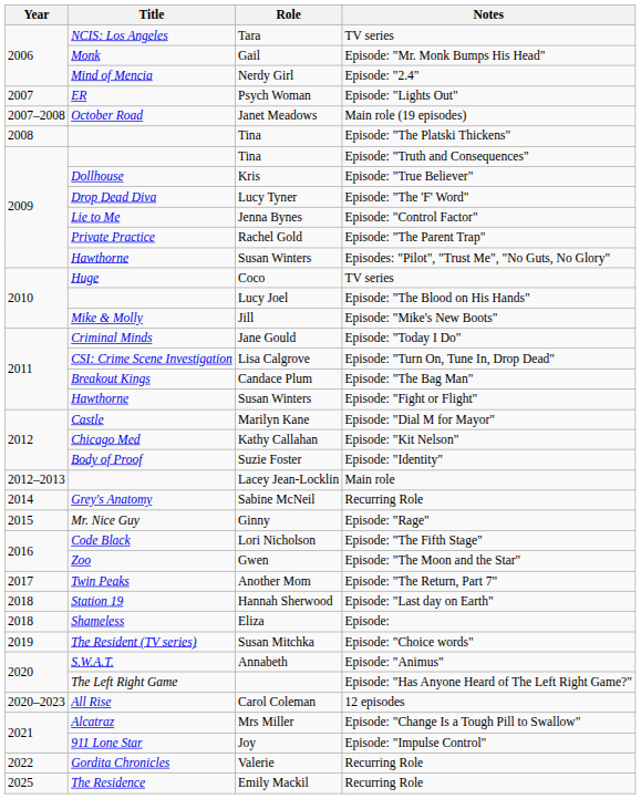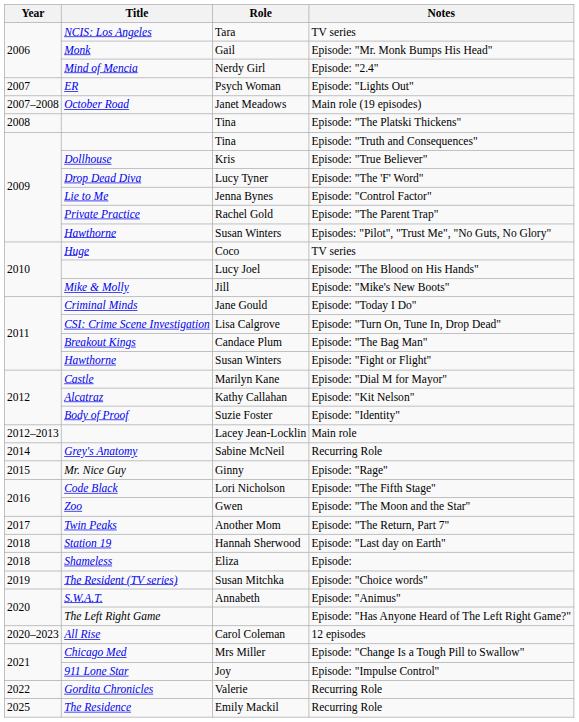 <table class="wikitable sortable">
 <tr>
 <th>Year</th>
 <th>Title</th>
 <th>Role</th>
 <th class="unsortable">Notes</th>
 </tr>
 <tr>
 <td rowspan=3>2006</td>
 <td><em><a href='#'>NCIS: Los Angeles</a></em></td>
 <td>Tara</td>
 <td>TV series</td>
 </tr>
 <tr>
 <td><em><a href='#'>Monk</a></em></td>
 <td>Gail</td>
 <td>Episode: "Mr. Monk Bumps His Head"</td>
 </tr>
 <tr>
 <td><em><a href='#'>Mind of Mencia</a></em></td>
 <td>Nerdy Girl</td>
 <td>Episode: "2.4"</td>
 </tr>
 <tr>
 <td>2007</td>
 <td><em><a href='#'>ER</a></em></td>
 <td>Psych Woman</td>
 <td>Episode: "Lights Out"</td>
 </tr>
 <tr>
 <td>2007–2008</td>
 <td><em><a href='#'>October Road</a></em></td>
 <td>Janet Meadows</td>
 <td>Main role (19 episodes)</td>
 </tr>
 <tr>
 <td>2008</td>
 <td><em></em></td>
 <td>Tina</td>
 <td>Episode: "The Platski Thickens"</td>
 </tr>
 <tr>
 <td rowspan=6>2009</td>
 <td><em></em></td>
 <td>Tina</td>
 <td>Episode: "Truth and Consequences"</td>
 </tr>
 <tr>
 <td><em><a href='#'>Dollhouse</a></em></td>
 <td>Kris</td>
 <td>Episode: "True Believer"</td>
 </tr>
 <tr>
 <td><em><a href='#'>Drop Dead Diva</a></em></td>
 <td>Lucy Tyner</td>
 <td>Episode: "The 'F' Word"</td>
 </tr>
 <tr>
 <td><em><a href='#'>Lie to Me</a></em></td>
 <td>Jenna Bynes</td>
 <td>Episode: "Control Factor"</td>
 </tr>
 <tr>
 <td><em><a href='#'>Private Practice</a></em></td>
 <td>Rachel Gold</td>
 <td>Episode: "The Parent Trap"</td>
 </tr>
 <tr>
 <td><em><a href='#'>Hawthorne</a></em></td>
 <td>Susan Winters</td>
 <td>Episodes: "Pilot", "Trust Me", "No Guts, No Glory"</td>
 </tr>
 <tr>
 <td rowspan=3>2010</td>
 <td><em><a href='#'>Huge</a></em></td>
 <td>Coco</td>
 <td>TV series</td>
 </tr>
 <tr>
 <td><em></em></td>
 <td>Lucy Joel</td>
 <td>Episode: "The Blood on His Hands"</td>
 </tr>
 <tr>
 <td><em><a href='#'>Mike & Molly</a></em></td>
 <td>Jill</td>
 <td>Episode: "Mike's New Boots"</td>
 </tr>
 <tr>
 <td rowspan=4>2011</td>
 <td><em><a href='#'>Criminal Minds</a></em></td>
 <td>Jane Gould</td>
 <td>Episode: "Today I Do"</td>
 </tr>
 <tr>
 <td><em><a href='#'>CSI: Crime Scene Investigation</a></em></td>
 <td>Lisa Calgrove</td>
 <td>Episode: "Turn On, Tune In, Drop Dead"</td>
 </tr>
 <tr>
 <td><em><a href='#'>Breakout Kings</a></em></td>
 <td>Candace Plum</td>
 <td>Episode: "The Bag Man"</td>
 </tr>
 <tr>
 <td><em><a href='#'>Hawthorne</a></em></td>
 <td>Susan Winters</td>
 <td>Episode: "Fight or Flight"</td>
 </tr>
 <tr>
 <td rowspan=3>2012</td>
 <td><em><a href='#'>Castle</a></em></td>
 <td>Marilyn Kane</td>
 <td>Episode: "Dial M for Mayor"</td>
 </tr>
 <tr>
-<td><em><a href='#'>Chicago Med</a></em></td>
+<td><em><a href='#'>Alcatraz</a></em></td>
 <td>Kathy Callahan</td>
 <td>Episode: "Kit Nelson"</td>
 </tr>
 <tr>
 <td><em><a href='#'>Body of Proof</a></em></td>
 <td>Suzie Foster</td>
 <td>Episode: "Identity"</td>
 </tr>
 <tr>
 <td>2012–2013</td>
 <td><em></em></td>
 <td>Lacey Jean-Locklin</td>
 <td>Main role</td>
 </tr>
 <tr>
 <td>2014</td>
 <td><em><a href='#'>Grey's Anatomy</a></em></td>
 <td>Sabine McNeil</td>
 <td>Recurring Role</td>
 </tr>
 <tr>
 <td>2015</td>
 <td><em>Mr. Nice Guy</em></td>
 <td>Ginny</td>
 <td>Episode: "Rage"</td>
 </tr>
 <tr>
 <td rowspan=2>2016</td>
 <td><em><a href='#'>Code Black</a></em></td>
 <td>Lori Nicholson</td>
 <td>Episode: "The Fifth Stage"</td>
 </tr>
 <tr>
 <td><em><a href='#'>Zoo</a></em></td>
 <td>Gwen</td>
 <td>Episode: "The Moon and the Star"</td>
 </tr>
 <tr>
 <td>2017</td>
 <td><em><a href='#'>Twin Peaks</a></em></td>
 <td>Another Mom</td>
 <td>Episode: "The Return, Part 7"</td>
 </tr>
 <tr>
 <td>2018</td>
 <td><em><a href='#'>Station 19</a></em></td>
 <td>Hannah Sherwood</td>
 <td>Episode: "Last day on Earth"</td>
 </tr>
 <tr>
 <td>2018</td>
 <td><em><a href='#'>Shameless</a></em></td>
 <td>Eliza</td>
 <td>Episode:</td>
 </tr>
 <tr>
 <td>2019</td>
 <td><em><a href='#'>The Resident (TV series)</a></em></td>
 <td>Susan Mitchka</td>
 <td>Episode: "Choice words"</td>
 </tr>
 <tr>
 <td rowspan=2>2020</td>
 <td><em><a href='#'>S.W.A.T.</a></em></td>
 <td>Annabeth</td>
 <td>Episode: "Animus"</td>
 </tr>
 <tr>
 <td><em>The Left Right Game</em></td>
 <td></td>
 <td>Episode: "Has Anyone Heard of The Left Right Game?"</td>
 </tr>
 <tr>
 <td>2020–2023</td>
 <td><em><a href='#'>All Rise</a></em></td>
 <td>Carol Coleman</td>
 <td>12 episodes</td>
 </tr>
 <tr>
 <td rowspan=2>2021</td>
-<td><em><a href='#'>Alcatraz</a></em></td>
+<td><em><a href='#'>Chicago Med</a></em></td>
 <td>Mrs Miller</td>
 <td>Episode: "Change Is a Tough Pill to Swallow"</td>
 </tr>
 <tr>
 <td><em><a href='#'>911 Lone Star</a></em></td>
 <td>Joy</td>
 <td>Episode: "Impulse Control"</td>
 </tr>
 <tr>
 <td>2022</td>
 <td><em><a href='#'>Gordita Chronicles</a></em></td>
 <td>Valerie</td>
 <td>Recurring Role</td>
 </tr>
 <tr>
 <td>2025</td>
 <td><em><a href='#'>The Residence</a></em></td>
 <td>Emily Mackil</td>
 <td>Recurring Role</td>
 </tr>
 </table>
